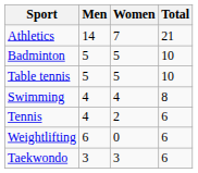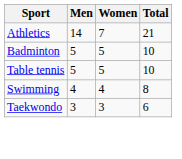 <table class="wikitable sortable">
 <tr>
 <th>Sport</th>
 <th>Men</th>
 <th>Women</th>
 <th>Total</th>
 </tr>
 <tr>
 <td><a href='#'>Athletics</a></td>
 <td>14</td>
 <td>7</td>
 <td>21</td>
 </tr>
 <tr>
 <td><a href='#'>Badminton</a></td>
 <td>5</td>
 <td>5</td>
 <td>10</td>
 </tr>
 <tr>
 <td><a href='#'>Table tennis</a></td>
 <td>5</td>
 <td>5</td>
 <td>10</td>
 </tr>
 <tr>
 <td><a href='#'>Swimming</a></td>
 <td>4</td>
 <td>4</td>
 <td>8</td>
 </tr>
 <tr>
-<td><a href='#'>Tennis</a></td>
-<td>4</td>
-<td>2</td>
-<td>6</td>
-</tr>
-<tr>
-<td><a href='#'>Weightlifting</a></td>
-<td>6</td>
-<td>0</td>
-<td>6</td>
-</tr>
-<tr>
 <td><a href='#'>Taekwondo</a></td>
 <td>3</td>
 <td>3</td>
 <td>6</td>
 </tr>
 </table>
